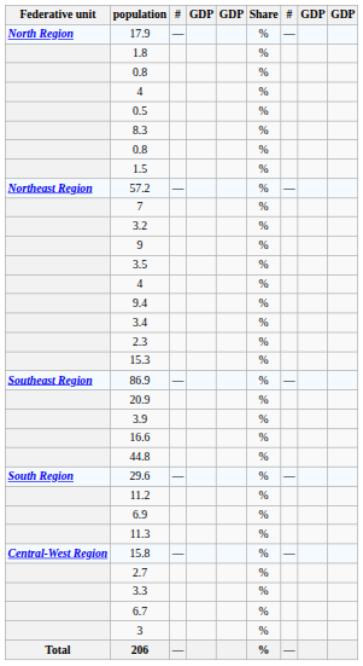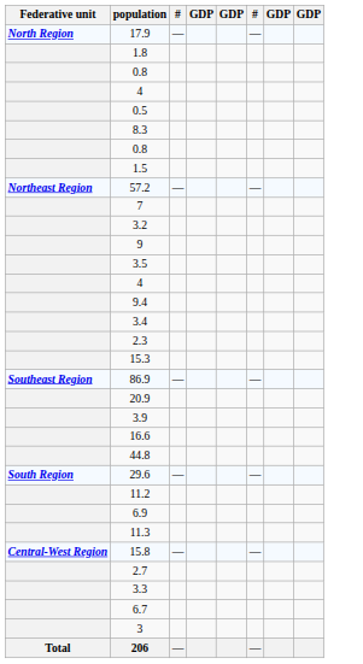 <table class="wikitable sortable plainrowheaders" style="text-align: center; font-size: 90%">
 <tr>
 <th scope="col">Federative unit</th>
 <th scope="col">population<br> </th>
 <th scope="col">#</th>
 <th scope="col">GDP<br></th>
 <th scope="col">GDP<br></th>
-<th scope="col">Share</th>
 <th scope="col">#</th>
 <th scope="col">GDP <br></th>
 <th scope="col">GDP <br></th>
 </tr>
 <tr style="background: #F5FAFF">
 <th scope="row" style="text-align: left; background: #F5FAFF"><em><a href='#'>North Region</a></em> </th>
 <td>17.9</td>
 <td>—</td>
 <td></td>
 <td></td>
-<td>%</td>
 <td>—</td>
 <td></td>
 <td></td>
 </tr>
 <tr>
 <th scope="row" style="text-align: left"></th>
 <td>1.8</td>
 <td></td>
 <td></td>
 <td></td>
-<td>%</td>
 <td></td>
 <td></td>
 <td></td>
 </tr>
 <tr>
 <th scope="row" style="text-align: left"></th>
 <td>0.8</td>
 <td></td>
 <td></td>
 <td></td>
-<td>%</td>
 <td></td>
 <td></td>
 <td></td>
 </tr>
 <tr>
 <th scope="row" style="text-align: left"></th>
 <td>4</td>
 <td></td>
 <td></td>
 <td></td>
-<td>%</td>
 <td></td>
 <td></td>
 <td></td>
 </tr>
 <tr>
 <th scope="row" style="text-align: left"></th>
 <td>0.5</td>
 <td></td>
 <td></td>
 <td></td>
-<td>%</td>
 <td></td>
 <td></td>
 <td></td>
 </tr>
 <tr>
 <th scope="row" style="text-align: left"></th>
 <td>8.3</td>
 <td></td>
 <td></td>
 <td></td>
-<td>%</td>
 <td></td>
 <td></td>
 <td></td>
 </tr>
 <tr>
 <th scope="row" style="text-align: left"></th>
 <td>0.8</td>
 <td></td>
 <td></td>
 <td></td>
-<td>%</td>
 <td></td>
 <td></td>
 <td></td>
 </tr>
 <tr>
 <th scope="row" style="text-align: left"></th>
 <td>1.5</td>
 <td></td>
 <td></td>
 <td></td>
-<td>%</td>
 <td></td>
 <td></td>
 <td></td>
 </tr>
 <tr style="background: #F5FAFF">
 <th scope="row" style="text-align: left; background: #F5FAFF"><em><a href='#'>Northeast Region</a></em> </th>
 <td>57.2</td>
 <td>—</td>
 <td></td>
 <td></td>
-<td>%</td>
 <td>—</td>
 <td></td>
 <td></td>
 </tr>
 <tr>
 <th scope="row" style="text-align: left"></th>
 <td>7</td>
 <td></td>
 <td></td>
 <td></td>
-<td>%</td>
 <td></td>
 <td></td>
 <td></td>
 </tr>
 <tr>
 <th scope="row" style="text-align: left"></th>
 <td>3.2</td>
 <td></td>
 <td></td>
 <td></td>
-<td>%</td>
 <td></td>
 <td></td>
 <td></td>
 </tr>
 <tr>
 <th scope="row" style="text-align: left"></th>
 <td>9</td>
 <td></td>
 <td></td>
 <td></td>
-<td>%</td>
 <td></td>
 <td></td>
 <td></td>
 </tr>
 <tr>
 <th scope="row" style="text-align: left"></th>
 <td>3.5</td>
 <td></td>
 <td></td>
 <td></td>
-<td>%</td>
 <td></td>
 <td></td>
 <td></td>
 </tr>
 <tr>
 <th scope="row" style="text-align: left"></th>
 <td>4</td>
 <td></td>
 <td></td>
 <td></td>
-<td>%</td>
 <td></td>
 <td></td>
 <td></td>
 </tr>
 <tr>
 <th scope="row" style="text-align: left"></th>
 <td>9.4</td>
 <td></td>
 <td></td>
 <td></td>
-<td>%</td>
 <td></td>
 <td></td>
 <td></td>
 </tr>
 <tr>
 <th scope="row" style="text-align: left"></th>
 <td>3.4</td>
 <td></td>
 <td></td>
 <td></td>
-<td>%</td>
 <td></td>
 <td></td>
 <td></td>
 </tr>
 <tr>
 <th scope="row" style="text-align: left"></th>
 <td>2.3</td>
 <td></td>
 <td></td>
 <td></td>
-<td>%</td>
 <td></td>
 <td></td>
 <td></td>
 </tr>
 <tr>
 <th scope="row" style="text-align: left"></th>
 <td>15.3</td>
 <td></td>
 <td></td>
 <td></td>
-<td>%</td>
 <td></td>
 <td></td>
 <td></td>
 </tr>
 <tr style="background: #F5FAFF">
 <th scope="row" style="text-align: left; background: #F5FAFF"><em><a href='#'>Southeast Region</a></em> </th>
 <td>86.9</td>
 <td>—</td>
 <td></td>
 <td></td>
-<td>%</td>
 <td>—</td>
 <td></td>
 <td></td>
 </tr>
 <tr>
 <th scope="row" style="text-align: left"></th>
 <td>20.9</td>
 <td></td>
 <td></td>
 <td></td>
-<td>%</td>
 <td></td>
 <td></td>
 <td></td>
 </tr>
 <tr>
 <th scope="row" style="text-align: left"></th>
 <td>3.9</td>
 <td></td>
 <td></td>
 <td></td>
-<td>%</td>
 <td></td>
 <td></td>
 <td></td>
 </tr>
 <tr>
 <th scope="row" style="text-align: left"></th>
 <td>16.6</td>
 <td></td>
 <td></td>
 <td></td>
-<td>%</td>
 <td></td>
 <td></td>
 <td></td>
 </tr>
 <tr>
 <th scope="row" style="text-align: left"></th>
 <td>44.8</td>
 <td></td>
 <td></td>
 <td></td>
-<td>%</td>
 <td></td>
 <td></td>
 <td></td>
 </tr>
 <tr style="background: #F5FAFF">
 <th scope="row" style="text-align: left; background: #F5FAFF"><em><a href='#'>South Region</a></em> </th>
 <td>29.6</td>
 <td>—</td>
 <td></td>
 <td></td>
-<td>%</td>
 <td>—</td>
 <td></td>
 <td></td>
 </tr>
 <tr>
 <th scope="row" style="text-align: left"></th>
 <td>11.2</td>
 <td></td>
 <td></td>
 <td></td>
-<td>%</td>
 <td></td>
 <td></td>
 <td></td>
 </tr>
 <tr>
 <th scope="row" style="text-align: left"></th>
 <td>6.9</td>
 <td></td>
 <td></td>
 <td></td>
-<td>%</td>
 <td></td>
 <td></td>
 <td></td>
 </tr>
 <tr>
 <th scope="row" style="text-align: left"></th>
 <td>11.3</td>
 <td></td>
 <td></td>
 <td></td>
-<td>%</td>
 <td></td>
 <td></td>
 <td></td>
 </tr>
 <tr style="background: #F5FAFF">
 <th scope="row" style="text-align: left; background: #F5FAFF"><em><a href='#'>Central-West Region</a></em> </th>
 <td>15.8</td>
 <td>—</td>
 <td></td>
 <td></td>
-<td>%</td>
 <td>—</td>
 <td></td>
 <td></td>
 </tr>
 <tr>
 <th scope="row" style="text-align: left"></th>
 <td>2.7</td>
 <td></td>
 <td></td>
 <td></td>
-<td>%</td>
 <td></td>
 <td></td>
 <td></td>
 </tr>
 <tr>
 <th scope="row" style="text-align: left"></th>
 <td>3.3</td>
 <td></td>
 <td></td>
 <td></td>
-<td>%</td>
 <td></td>
 <td></td>
 <td></td>
 </tr>
 <tr>
 <th scope="row" style="text-align: left"></th>
 <td>6.7</td>
 <td></td>
 <td></td>
 <td></td>
-<td>%</td>
 <td></td>
 <td></td>
 <td></td>
 </tr>
 <tr>
 <th scope="row" style="text-align: left"></th>
 <td>3</td>
 <td></td>
 <td></td>
 <td></td>
-<td>%</td>
 <td></td>
 <td></td>
 <td></td>
 </tr>
 <tr>
 <th>Total</th>
 <th>206</th>
 <th>—</th>
 <th></th>
 <th></th>
-<th>%</th>
 <th>—</th>
 <th></th>
 <th></th>
 </tr>
 </table>
